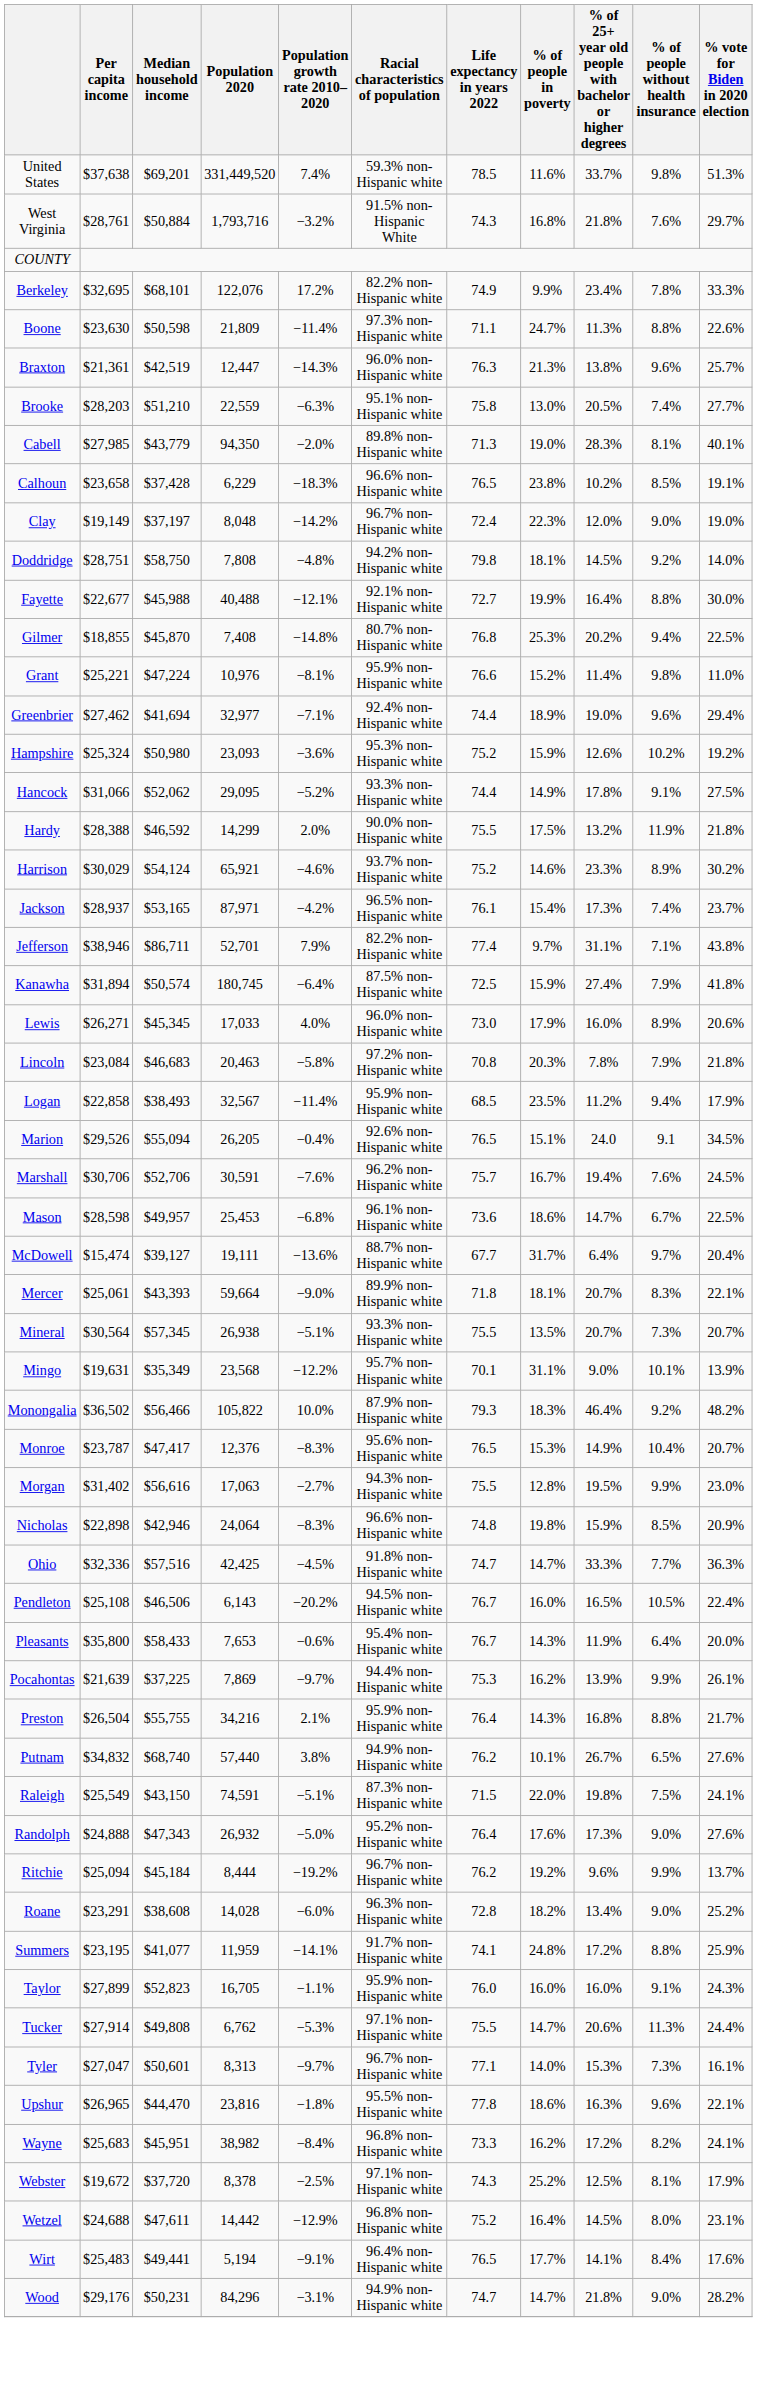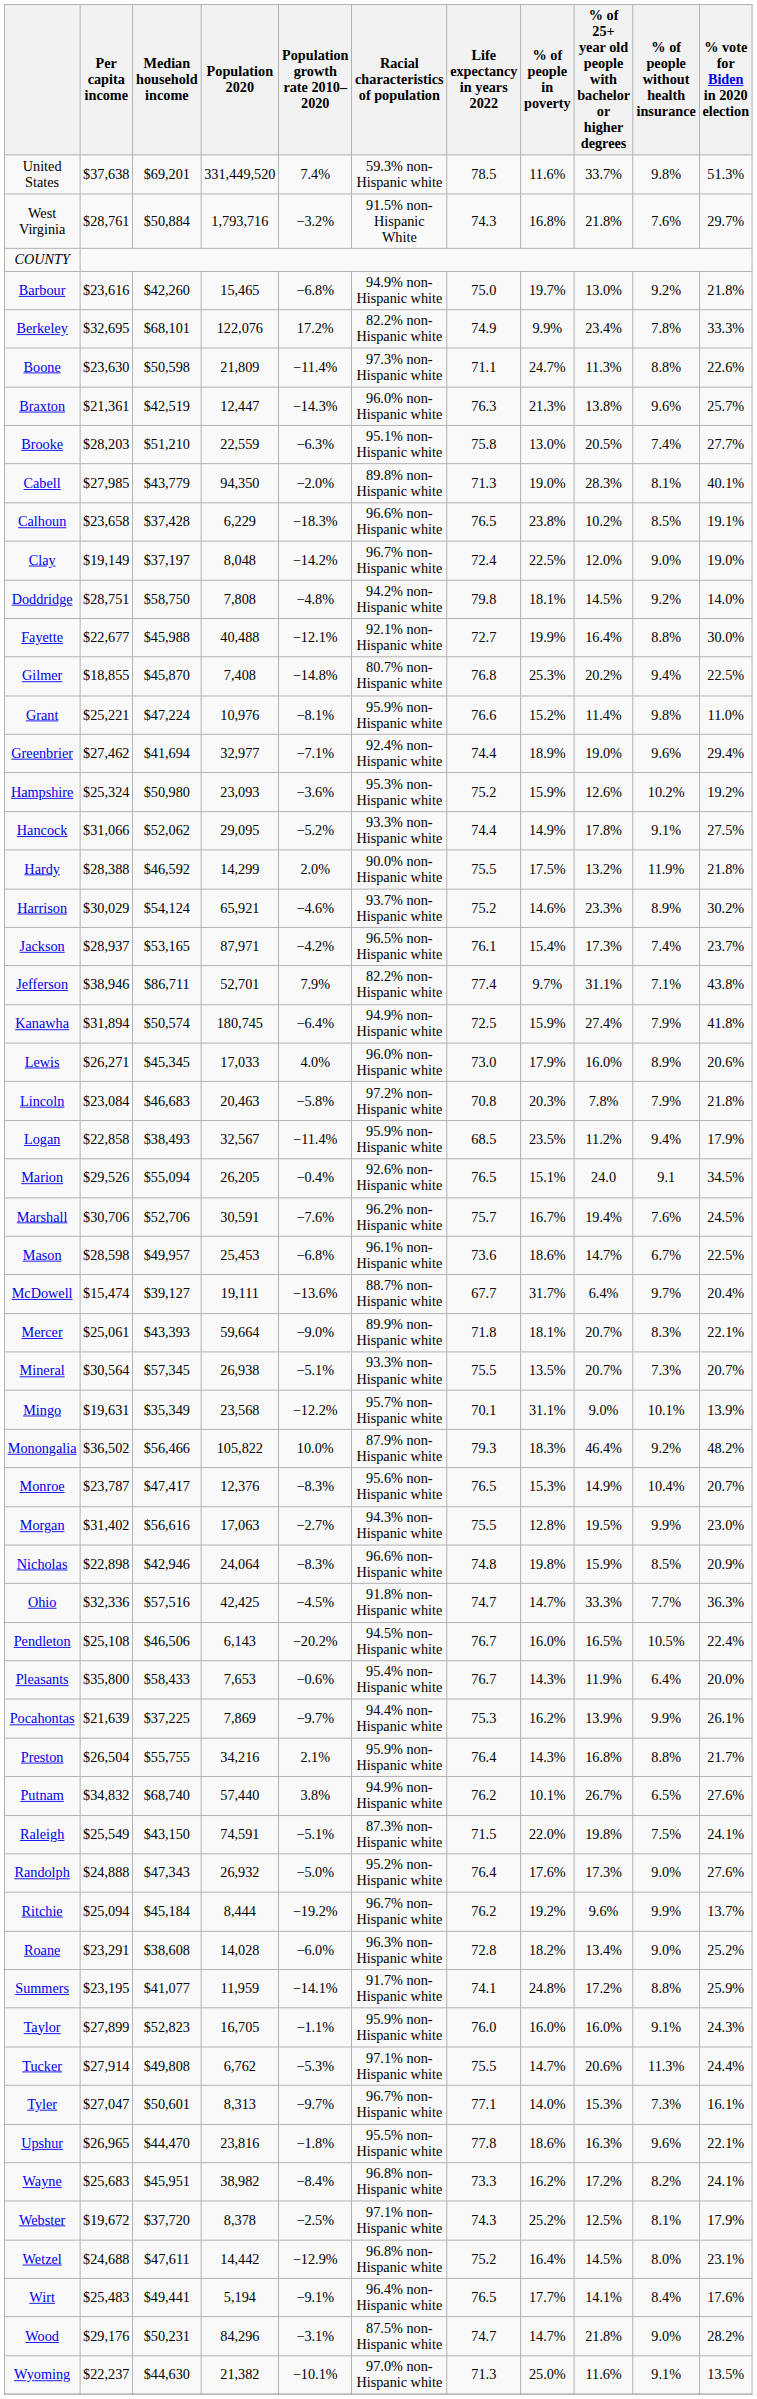 <table class="wikitable sortable" style="text-align:center;">
 <tr>
 <th></th>
 <th>Per capita income</th>
 <th>Median household income</th>
 <th>Population 2020</th>
 <th>Population growth rate 2010–2020</th>
 <th>Racial characteristics of population</th>
 <th>Life expectancy in years 2022</th>
 <th>% of people in poverty</th>
 <th>% of 25+ year old people with bachelor or higher degrees</th>
 <th>% of people without health insurance</th>
 <th>% vote for <a href='#'>Biden</a> in 2020 election</th>
 </tr>
 <tr>
 <td>United States</td>
 <td>$37,638</td>
 <td>$69,201</td>
 <td>331,449,520</td>
 <td>7.4%</td>
 <td>59.3% non-Hispanic white</td>
 <td>78.5</td>
 <td>11.6%</td>
 <td>33.7%</td>
 <td>9.8%</td>
 <td>51.3%</td>
 </tr>
 <tr>
 <td>West Virginia</td>
 <td>$28,761</td>
 <td>$50,884</td>
 <td>1,793,716</td>
 <td>−3.2%</td>
 <td>91.5% non-Hispanic White</td>
 <td>74.3</td>
 <td>16.8%</td>
 <td>21.8%</td>
 <td>7.6%</td>
 <td>29.7%</td>
 </tr>
 <tr>
 <td><em>COUNTY</em></td>
+</tr>
+<tr>
+<td><a href='#'>Barbour</a></td>
+<td>$23,616</td>
+<td>$42,260</td>
+<td>15,465</td>
+<td>−6.8%</td>
+<td>94.9% non-Hispanic white</td>
+<td>75.0</td>
+<td>19.7%</td>
+<td>13.0%</td>
+<td>9.2%</td>
+<td>21.8%</td>
 </tr>
 <tr>
 <td><a href='#'>Berkeley</a></td>
 <td>$32,695</td>
 <td>$68,101</td>
 <td>122,076</td>
 <td>17.2%</td>
 <td>82.2% non-Hispanic white</td>
 <td>74.9</td>
 <td>9.9%</td>
 <td>23.4%</td>
 <td>7.8%</td>
 <td>33.3%</td>
 </tr>
 <tr>
 <td><a href='#'>Boone</a></td>
 <td>$23,630</td>
 <td>$50,598</td>
 <td>21,809</td>
 <td>−11.4%</td>
 <td>97.3% non-Hispanic white</td>
 <td>71.1</td>
 <td>24.7%</td>
 <td>11.3%</td>
 <td>8.8%</td>
 <td>22.6%</td>
 </tr>
 <tr>
 <td><a href='#'>Braxton</a></td>
 <td>$21,361</td>
 <td>$42,519</td>
 <td>12,447</td>
 <td>−14.3%</td>
 <td>96.0% non-Hispanic white</td>
 <td>76.3</td>
 <td>21.3%</td>
 <td>13.8%</td>
 <td>9.6%</td>
 <td>25.7%</td>
 </tr>
 <tr>
 <td><a href='#'>Brooke</a></td>
 <td>$28,203</td>
 <td>$51,210</td>
 <td>22,559</td>
 <td>−6.3%</td>
 <td>95.1% non-Hispanic white</td>
 <td>75.8</td>
 <td>13.0%</td>
 <td>20.5%</td>
 <td>7.4%</td>
 <td>27.7%</td>
 </tr>
 <tr>
 <td><a href='#'>Cabell</a></td>
 <td>$27,985</td>
 <td>$43,779</td>
 <td>94,350</td>
 <td>−2.0%</td>
 <td>89.8% non-Hispanic white</td>
 <td>71.3</td>
 <td>19.0%</td>
 <td>28.3%</td>
 <td>8.1%</td>
 <td>40.1%</td>
 </tr>
 <tr>
 <td><a href='#'>Calhoun</a></td>
 <td>$23,658</td>
 <td>$37,428</td>
 <td>6,229</td>
 <td>−18.3%</td>
 <td>96.6% non-Hispanic white</td>
 <td>76.5</td>
 <td>23.8%</td>
 <td>10.2%</td>
 <td>8.5%</td>
 <td>19.1%</td>
 </tr>
 <tr>
 <td><a href='#'>Clay</a></td>
 <td>$19,149</td>
 <td>$37,197</td>
 <td>8,048</td>
 <td>−14.2%</td>
 <td>96.7% non-Hispanic white</td>
 <td>72.4</td>
-<td>22.3%</td>
+<td>22.5%</td>
 <td>12.0%</td>
 <td>9.0%</td>
 <td>19.0%</td>
 </tr>
 <tr>
 <td><a href='#'>Doddridge</a></td>
 <td>$28,751</td>
 <td>$58,750</td>
 <td>7,808</td>
 <td>−4.8%</td>
 <td>94.2% non-Hispanic white</td>
 <td>79.8</td>
 <td>18.1%</td>
 <td>14.5%</td>
 <td>9.2%</td>
 <td>14.0%</td>
 </tr>
 <tr>
 <td><a href='#'>Fayette</a></td>
 <td>$22,677</td>
 <td>$45,988</td>
 <td>40,488</td>
 <td>−12.1%</td>
 <td>92.1% non-Hispanic white</td>
 <td>72.7</td>
 <td>19.9%</td>
 <td>16.4%</td>
 <td>8.8%</td>
 <td>30.0%</td>
 </tr>
 <tr>
 <td><a href='#'>Gilmer</a></td>
 <td>$18,855</td>
 <td>$45,870</td>
 <td>7,408</td>
 <td>−14.8%</td>
 <td>80.7% non-Hispanic white</td>
 <td>76.8</td>
 <td>25.3%</td>
 <td>20.2%</td>
 <td>9.4%</td>
 <td>22.5%</td>
 </tr>
 <tr>
 <td><a href='#'>Grant</a></td>
 <td>$25,221</td>
 <td>$47,224</td>
 <td>10,976</td>
 <td>−8.1%</td>
 <td>95.9% non-Hispanic white</td>
 <td>76.6</td>
 <td>15.2%</td>
 <td>11.4%</td>
 <td>9.8%</td>
 <td>11.0%</td>
 </tr>
 <tr>
 <td><a href='#'>Greenbrier</a></td>
 <td>$27,462</td>
 <td>$41,694</td>
 <td>32,977</td>
 <td>−7.1%</td>
 <td>92.4% non-Hispanic white</td>
 <td>74.4</td>
 <td>18.9%</td>
 <td>19.0%</td>
 <td>9.6%</td>
 <td>29.4%</td>
 </tr>
 <tr>
 <td><a href='#'>Hampshire</a></td>
 <td>$25,324</td>
 <td>$50,980</td>
 <td>23,093</td>
 <td>−3.6%</td>
 <td>95.3% non-Hispanic white</td>
 <td>75.2</td>
 <td>15.9%</td>
 <td>12.6%</td>
 <td>10.2%</td>
 <td>19.2%</td>
 </tr>
 <tr>
 <td><a href='#'>Hancock</a></td>
 <td>$31,066</td>
 <td>$52,062</td>
 <td>29,095</td>
 <td>−5.2%</td>
 <td>93.3% non-Hispanic white</td>
 <td>74.4</td>
 <td>14.9%</td>
 <td>17.8%</td>
 <td>9.1%</td>
 <td>27.5%</td>
 </tr>
 <tr>
 <td><a href='#'>Hardy</a></td>
 <td>$28,388</td>
 <td>$46,592</td>
 <td>14,299</td>
 <td>2.0%</td>
 <td>90.0% non-Hispanic white</td>
 <td>75.5</td>
 <td>17.5%</td>
 <td>13.2%</td>
 <td>11.9%</td>
 <td>21.8%</td>
 </tr>
 <tr>
 <td><a href='#'>Harrison</a></td>
 <td>$30,029</td>
 <td>$54,124</td>
 <td>65,921</td>
 <td>−4.6%</td>
 <td>93.7% non-Hispanic white</td>
 <td>75.2</td>
 <td>14.6%</td>
 <td>23.3%</td>
 <td>8.9%</td>
 <td>30.2%</td>
 </tr>
 <tr>
 <td><a href='#'>Jackson</a></td>
 <td>$28,937</td>
 <td>$53,165</td>
 <td>87,971</td>
 <td>−4.2%</td>
 <td>96.5% non-Hispanic white</td>
 <td>76.1</td>
 <td>15.4%</td>
 <td>17.3%</td>
 <td>7.4%</td>
 <td>23.7%</td>
 </tr>
 <tr>
 <td><a href='#'>Jefferson</a></td>
 <td>$38,946</td>
 <td>$86,711</td>
 <td>52,701</td>
 <td>7.9%</td>
 <td>82.2% non-Hispanic white</td>
 <td>77.4</td>
 <td>9.7%</td>
 <td>31.1%</td>
 <td>7.1%</td>
 <td>43.8%</td>
 </tr>
 <tr>
 <td><a href='#'>Kanawha</a></td>
 <td>$31,894</td>
 <td>$50,574</td>
 <td>180,745</td>
 <td>−6.4%</td>
-<td>87.5% non-Hispanic white</td>
+<td>94.9% non-Hispanic white</td>
 <td>72.5</td>
 <td>15.9%</td>
 <td>27.4%</td>
 <td>7.9%</td>
 <td>41.8%</td>
 </tr>
 <tr>
 <td><a href='#'>Lewis</a></td>
 <td>$26,271</td>
 <td>$45,345</td>
 <td>17,033</td>
 <td>4.0%</td>
 <td>96.0% non-Hispanic white</td>
 <td>73.0</td>
 <td>17.9%</td>
 <td>16.0%</td>
 <td>8.9%</td>
 <td>20.6%</td>
 </tr>
 <tr>
 <td><a href='#'>Lincoln</a></td>
 <td>$23,084</td>
 <td>$46,683</td>
 <td>20,463</td>
 <td>−5.8%</td>
 <td>97.2% non-Hispanic white</td>
 <td>70.8</td>
 <td>20.3%</td>
 <td>7.8%</td>
 <td>7.9%</td>
 <td>21.8%</td>
 </tr>
 <tr>
 <td><a href='#'>Logan</a></td>
 <td>$22,858</td>
 <td>$38,493</td>
 <td>32,567</td>
 <td>−11.4%</td>
 <td>95.9% non-Hispanic white</td>
 <td>68.5</td>
 <td>23.5%</td>
 <td>11.2%</td>
 <td>9.4%</td>
 <td>17.9%</td>
 </tr>
 <tr>
 <td><a href='#'>Marion</a></td>
 <td>$29,526</td>
 <td>$55,094</td>
 <td>26,205</td>
 <td>−0.4%</td>
 <td>92.6% non-Hispanic white</td>
 <td>76.5</td>
 <td>15.1%</td>
 <td>24.0</td>
 <td>9.1</td>
 <td>34.5%</td>
 </tr>
 <tr>
 <td><a href='#'>Marshall</a></td>
 <td>$30,706</td>
 <td>$52,706</td>
 <td>30,591</td>
 <td>−7.6%</td>
 <td>96.2% non-Hispanic white</td>
 <td>75.7</td>
 <td>16.7%</td>
 <td>19.4%</td>
 <td>7.6%</td>
 <td>24.5%</td>
 </tr>
 <tr>
 <td><a href='#'>Mason</a></td>
 <td>$28,598</td>
 <td>$49,957</td>
 <td>25,453</td>
 <td>−6.8%</td>
 <td>96.1% non-Hispanic white</td>
 <td>73.6</td>
 <td>18.6%</td>
 <td>14.7%</td>
 <td>6.7%</td>
 <td>22.5%</td>
 </tr>
 <tr>
 <td><a href='#'>McDowell</a></td>
 <td>$15,474</td>
 <td>$39,127</td>
 <td>19,111</td>
 <td>−13.6%</td>
 <td>88.7% non-Hispanic white</td>
 <td>67.7</td>
 <td>31.7%</td>
 <td>6.4%</td>
 <td>9.7%</td>
 <td>20.4%</td>
 </tr>
 <tr>
 <td><a href='#'>Mercer</a></td>
 <td>$25,061</td>
 <td>$43,393</td>
 <td>59,664</td>
 <td>−9.0%</td>
 <td>89.9% non-Hispanic white</td>
 <td>71.8</td>
 <td>18.1%</td>
 <td>20.7%</td>
 <td>8.3%</td>
 <td>22.1%</td>
 </tr>
 <tr>
 <td><a href='#'>Mineral</a></td>
 <td>$30,564</td>
 <td>$57,345</td>
 <td>26,938</td>
 <td>−5.1%</td>
 <td>93.3% non-Hispanic white</td>
 <td>75.5</td>
 <td>13.5%</td>
 <td>20.7%</td>
 <td>7.3%</td>
 <td>20.7%</td>
 </tr>
 <tr>
 <td><a href='#'>Mingo</a></td>
 <td>$19,631</td>
 <td>$35,349</td>
 <td>23,568</td>
 <td>−12.2%</td>
 <td>95.7% non-Hispanic white</td>
 <td>70.1</td>
 <td>31.1%</td>
 <td>9.0%</td>
 <td>10.1%</td>
 <td>13.9%</td>
 </tr>
 <tr>
 <td><a href='#'>Monongalia</a></td>
 <td>$36,502</td>
 <td>$56,466</td>
 <td>105,822</td>
 <td>10.0%</td>
 <td>87.9% non-Hispanic white</td>
 <td>79.3</td>
 <td>18.3%</td>
 <td>46.4%</td>
 <td>9.2%</td>
 <td>48.2%</td>
 </tr>
 <tr>
 <td><a href='#'>Monroe</a></td>
 <td>$23,787</td>
 <td>$47,417</td>
 <td>12,376</td>
 <td>−8.3%</td>
 <td>95.6% non-Hispanic white</td>
 <td>76.5</td>
 <td>15.3%</td>
 <td>14.9%</td>
 <td>10.4%</td>
 <td>20.7%</td>
 </tr>
 <tr>
 <td><a href='#'>Morgan</a></td>
 <td>$31,402</td>
 <td>$56,616</td>
 <td>17,063</td>
 <td>−2.7%</td>
 <td>94.3% non-Hispanic white</td>
 <td>75.5</td>
 <td>12.8%</td>
 <td>19.5%</td>
 <td>9.9%</td>
 <td>23.0%</td>
 </tr>
 <tr>
 <td><a href='#'>Nicholas</a></td>
 <td>$22,898</td>
 <td>$42,946</td>
 <td>24,064</td>
 <td>−8.3%</td>
 <td>96.6% non-Hispanic white</td>
 <td>74.8</td>
 <td>19.8%</td>
 <td>15.9%</td>
 <td>8.5%</td>
 <td>20.9%</td>
 </tr>
 <tr>
 <td><a href='#'>Ohio</a></td>
 <td>$32,336</td>
 <td>$57,516</td>
 <td>42,425</td>
 <td>−4.5%</td>
 <td>91.8% non-Hispanic white</td>
 <td>74.7</td>
 <td>14.7%</td>
 <td>33.3%</td>
 <td>7.7%</td>
 <td>36.3%</td>
 </tr>
 <tr>
 <td><a href='#'>Pendleton</a></td>
 <td>$25,108</td>
 <td>$46,506</td>
 <td>6,143</td>
 <td>−20.2%</td>
 <td>94.5% non-Hispanic white</td>
 <td>76.7</td>
 <td>16.0%</td>
 <td>16.5%</td>
 <td>10.5%</td>
 <td>22.4%</td>
 </tr>
 <tr>
 <td><a href='#'>Pleasants</a></td>
 <td>$35,800</td>
 <td>$58,433</td>
 <td>7,653</td>
 <td>−0.6%</td>
 <td>95.4% non-Hispanic white</td>
 <td>76.7</td>
 <td>14.3%</td>
 <td>11.9%</td>
 <td>6.4%</td>
 <td>20.0%</td>
 </tr>
 <tr>
 <td><a href='#'>Pocahontas</a></td>
 <td>$21,639</td>
 <td>$37,225</td>
 <td>7,869</td>
 <td>−9.7%</td>
 <td>94.4% non-Hispanic white</td>
 <td>75.3</td>
 <td>16.2%</td>
 <td>13.9%</td>
 <td>9.9%</td>
 <td>26.1%</td>
 </tr>
 <tr>
 <td><a href='#'>Preston</a></td>
 <td>$26,504</td>
 <td>$55,755</td>
 <td>34,216</td>
 <td>2.1%</td>
 <td>95.9% non-Hispanic white</td>
 <td>76.4</td>
 <td>14.3%</td>
 <td>16.8%</td>
 <td>8.8%</td>
 <td>21.7%</td>
 </tr>
 <tr>
 <td><a href='#'>Putnam</a></td>
 <td>$34,832</td>
 <td>$68,740</td>
 <td>57,440</td>
 <td>3.8%</td>
 <td>94.9% non-Hispanic white</td>
 <td>76.2</td>
 <td>10.1%</td>
 <td>26.7%</td>
 <td>6.5%</td>
 <td>27.6%</td>
 </tr>
 <tr>
 <td><a href='#'>Raleigh</a></td>
 <td>$25,549</td>
 <td>$43,150</td>
 <td>74,591</td>
 <td>−5.1%</td>
 <td>87.3% non-Hispanic white</td>
 <td>71.5</td>
 <td>22.0%</td>
 <td>19.8%</td>
 <td>7.5%</td>
 <td>24.1%</td>
 </tr>
 <tr>
 <td><a href='#'>Randolph</a></td>
 <td>$24,888</td>
 <td>$47,343</td>
 <td>26,932</td>
 <td>−5.0%</td>
 <td>95.2% non-Hispanic white</td>
 <td>76.4</td>
 <td>17.6%</td>
 <td>17.3%</td>
 <td>9.0%</td>
 <td>27.6%</td>
 </tr>
 <tr>
 <td><a href='#'>Ritchie</a></td>
 <td>$25,094</td>
 <td>$45,184</td>
 <td>8,444</td>
 <td>−19.2%</td>
 <td>96.7% non-Hispanic white</td>
 <td>76.2</td>
 <td>19.2%</td>
 <td>9.6%</td>
 <td>9.9%</td>
 <td>13.7%</td>
 </tr>
 <tr>
 <td><a href='#'>Roane</a></td>
 <td>$23,291</td>
 <td>$38,608</td>
 <td>14,028</td>
 <td>−6.0%</td>
 <td>96.3% non-Hispanic white</td>
 <td>72.8</td>
 <td>18.2%</td>
 <td>13.4%</td>
 <td>9.0%</td>
 <td>25.2%</td>
 </tr>
 <tr>
 <td><a href='#'>Summers</a></td>
 <td>$23,195</td>
 <td>$41,077</td>
 <td>11,959</td>
 <td>−14.1%</td>
 <td>91.7% non-Hispanic white</td>
 <td>74.1</td>
 <td>24.8%</td>
 <td>17.2%</td>
 <td>8.8%</td>
 <td>25.9%</td>
 </tr>
 <tr>
 <td><a href='#'>Taylor</a></td>
 <td>$27,899</td>
 <td>$52,823</td>
 <td>16,705</td>
 <td>−1.1%</td>
 <td>95.9% non-Hispanic white</td>
 <td>76.0</td>
 <td>16.0%</td>
 <td>16.0%</td>
 <td>9.1%</td>
 <td>24.3%</td>
 </tr>
 <tr>
 <td><a href='#'>Tucker</a></td>
 <td>$27,914</td>
 <td>$49,808</td>
 <td>6,762</td>
 <td>−5.3%</td>
 <td>97.1% non-Hispanic white</td>
 <td>75.5</td>
 <td>14.7%</td>
 <td>20.6%</td>
 <td>11.3%</td>
 <td>24.4%</td>
 </tr>
 <tr>
 <td><a href='#'>Tyler</a></td>
 <td>$27,047</td>
 <td>$50,601</td>
 <td>8,313</td>
 <td>−9.7%</td>
 <td>96.7% non-Hispanic white</td>
 <td>77.1</td>
 <td>14.0%</td>
 <td>15.3%</td>
 <td>7.3%</td>
 <td>16.1%</td>
 </tr>
 <tr>
 <td><a href='#'>Upshur</a></td>
 <td>$26,965</td>
 <td>$44,470</td>
 <td>23,816</td>
 <td>−1.8%</td>
 <td>95.5% non-Hispanic white</td>
 <td>77.8</td>
 <td>18.6%</td>
 <td>16.3%</td>
 <td>9.6%</td>
 <td>22.1%</td>
 </tr>
 <tr>
 <td><a href='#'>Wayne</a></td>
 <td>$25,683</td>
 <td>$45,951</td>
 <td>38,982</td>
 <td>−8.4%</td>
 <td>96.8% non-Hispanic white</td>
 <td>73.3</td>
 <td>16.2%</td>
 <td>17.2%</td>
 <td>8.2%</td>
 <td>24.1%</td>
 </tr>
 <tr>
 <td><a href='#'>Webster</a></td>
 <td>$19,672</td>
 <td>$37,720</td>
 <td>8,378</td>
 <td>−2.5%</td>
 <td>97.1% non-Hispanic white</td>
 <td>74.3</td>
 <td>25.2%</td>
 <td>12.5%</td>
 <td>8.1%</td>
 <td>17.9%</td>
 </tr>
 <tr>
 <td><a href='#'>Wetzel</a></td>
 <td>$24,688</td>
 <td>$47,611</td>
 <td>14,442</td>
 <td>−12.9%</td>
 <td>96.8% non-Hispanic white</td>
 <td>75.2</td>
 <td>16.4%</td>
 <td>14.5%</td>
 <td>8.0%</td>
 <td>23.1%</td>
 </tr>
 <tr>
 <td><a href='#'>Wirt</a></td>
 <td>$25,483</td>
 <td>$49,441</td>
 <td>5,194</td>
 <td>−9.1%</td>
 <td>96.4% non-Hispanic white</td>
 <td>76.5</td>
 <td>17.7%</td>
 <td>14.1%</td>
 <td>8.4%</td>
 <td>17.6%</td>
 </tr>
 <tr>
 <td><a href='#'>Wood</a></td>
 <td>$29,176</td>
 <td>$50,231</td>
 <td>84,296</td>
 <td>−3.1%</td>
-<td>94.9% non-Hispanic white</td>
+<td>87.5% non-Hispanic white</td>
 <td>74.7</td>
 <td>14.7%</td>
 <td>21.8%</td>
 <td>9.0%</td>
 <td>28.2%</td>
 </tr>
 <tr>
+<td><a href='#'>Wyoming</a></td>
+<td>$22,237</td>
+<td>$44,630</td>
+<td>21,382</td>
+<td>−10.1%</td>
+<td>97.0% non-Hispanic white</td>
+<td>71.3</td>
+<td>25.0%</td>
+<td>11.6%</td>
+<td>9.1%</td>
+<td>13.5%</td>
+</tr>
+<tr>
 </tr>
 </table>
